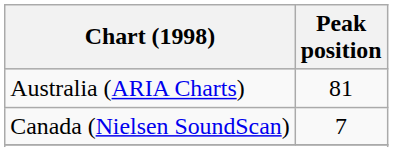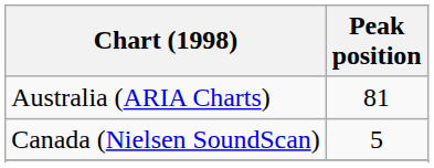 <table class="wikitable sortable">
 <tr>
 <th>Chart (1998)</th>
 <th>Peak<br>position</th>
 </tr>
 <tr>
 <td>Australia (<a href='#'>ARIA Charts</a>)</td>
 <td align="center">81</td>
 </tr>
 <tr>
 <td>Canada (<a href='#'>Nielsen SoundScan</a>)</td>
-<td align="center">7</td>
+<td align="center">5</td>
 </tr>
 <tr>
 </tr>
 <tr>
 </tr>
 <tr>
 </tr>
 <tr>
 </tr>
 <tr>
 </tr>
 <tr>
 </tr>
 </table>
